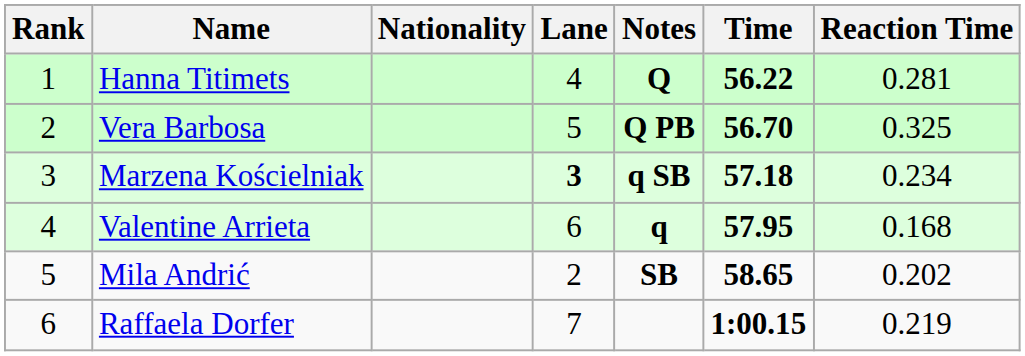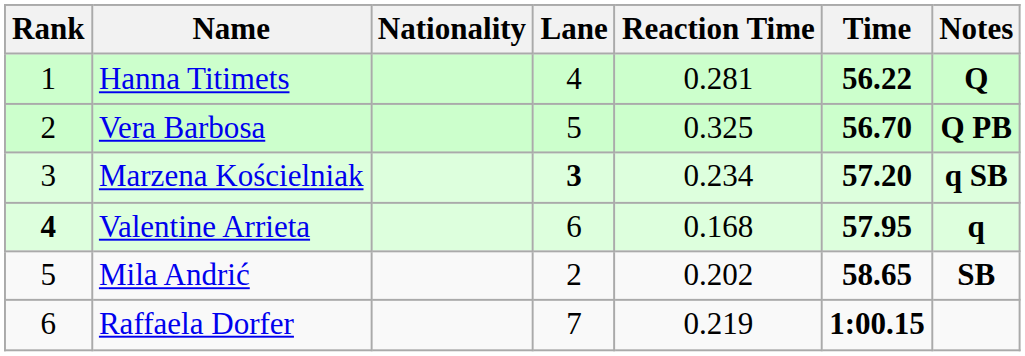 <table class="wikitable sortable" style="text-align:center">
 <tr>
 <th>Rank</th>
 <th>Name</th>
 <th>Nationality</th>
 <th>Lane</th>
+<th>Reaction Time</th>
+<th>Time</th>
 <th>Notes</th>
-<th>Time</th>
-<th>Reaction Time</th>
 </tr>
 <tr bgcolor=ccffcc>
 <td>1</td>
 <td align=left><a href='#'>Hanna Titimets</a></td>
 <td align=left></td>
 <td>4</td>
+<td>0.281</td>
+<td><strong>56.22</strong></td>
 <td><strong>Q</strong></td>
-<td><strong>56.22</strong></td>
-<td>0.281</td>
 </tr>
 <tr bgcolor=ccffcc>
 <td>2</td>
 <td align=left><a href='#'>Vera Barbosa</a></td>
 <td align=left></td>
 <td>5</td>
+<td>0.325</td>
+<td><strong>56.70</strong></td>
 <td><strong>Q PB</strong></td>
-<td><strong>56.70</strong></td>
-<td>0.325</td>
 </tr>
 <tr bgcolor=ddffdd>
 <td>3</td>
 <td align=left><a href='#'>Marzena Kościelniak</a></td>
 <td align=left></td>
 <td><strong>3</strong></td>
+<td>0.234</td>
+<td><strong>57.20</strong></td>
 <td><strong>q SB</strong></td>
-<td><strong>57.18</strong></td>
-<td>0.234</td>
 </tr>
 <tr bgcolor=ddffdd>
-<td>4</td>
+<td><strong>4</strong></td>
 <td align=left><a href='#'>Valentine Arrieta</a></td>
 <td align=left></td>
 <td>6</td>
+<td>0.168</td>
+<td><strong>57.95</strong></td>
 <td><strong>q</strong></td>
-<td><strong>57.95</strong></td>
-<td>0.168</td>
 </tr>
 <tr>
 <td>5</td>
 <td align=left><a href='#'>Mila Andrić</a></td>
 <td align=left></td>
 <td>2</td>
+<td>0.202</td>
+<td><strong>58.65</strong></td>
 <td><strong>SB</strong></td>
-<td><strong>58.65</strong></td>
-<td>0.202</td>
 </tr>
 <tr>
 <td>6</td>
 <td align=left><a href='#'>Raffaela Dorfer</a></td>
 <td align=left></td>
 <td>7</td>
+<td>0.219</td>
+<td><strong>1:00.15</strong></td>
 <td></td>
-<td><strong>1:00.15</strong></td>
-<td>0.219</td>
 </tr>
 </table>
